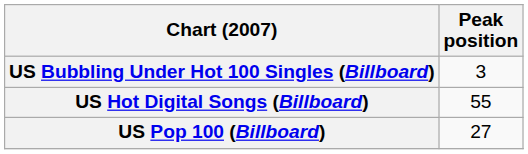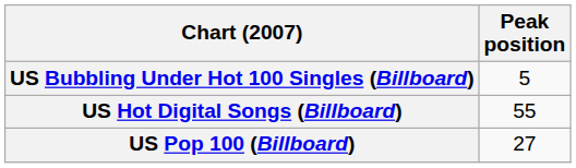 <table class="wikitable sortable plainrowheaders">
 <tr>
 <th scope="col">Chart (2007)</th>
 <th scope="col">Peak<br>position</th>
 </tr>
 <tr>
 <th scope="row">US <a href='#'>Bubbling Under Hot 100 Singles</a> (<em><a href='#'>Billboard</a></em>)</th>
-<td style="text-align:center;">3</td>
+<td style="text-align:center;">5</td>
 </tr>
 <tr>
 <th scope="row">US <a href='#'>Hot Digital Songs</a> (<em><a href='#'>Billboard</a></em>)</th>
 <td style="text-align:center;">55</td>
 </tr>
 <tr>
 <th scope="row">US <a href='#'>Pop 100</a> (<em><a href='#'>Billboard</a></em>)</th>
 <td style="text-align:center;">27</td>
 </tr>
 <tr>
 </tr>
 </table>
